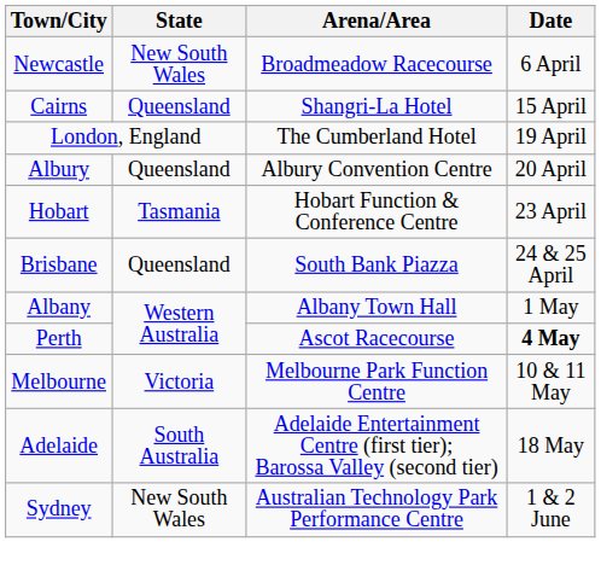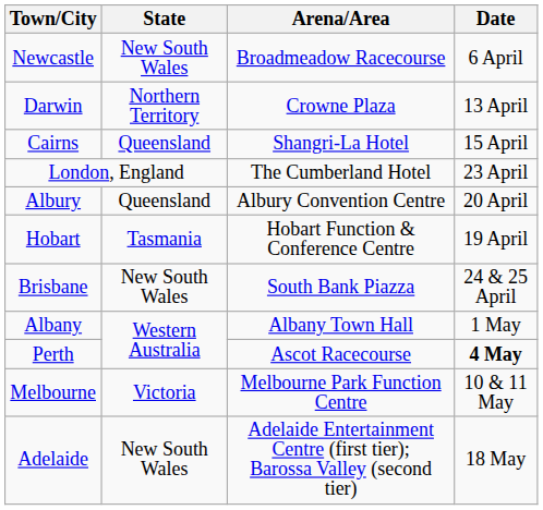 <table class="wikitable plainrowheaders" style="text-align:center; line-height:16px; width:70%;">
 <tr>
 <th>Town/City</th>
 <th>State</th>
 <th>Arena/Area</th>
 <th>Date</th>
 </tr>
 <tr>
 <td><a href='#'>Newcastle</a></td>
 <td><a href='#'>New South Wales</a></td>
 <td><a href='#'>Broadmeadow Racecourse</a></td>
 <td>6 April</td>
 </tr>
 <tr>
+<td><a href='#'>Darwin</a></td>
+<td><a href='#'>Northern Territory</a></td>
+<td><a href='#'>Crowne Plaza</a></td>
+<td>13 April</td>
+</tr>
+<tr>
 <td><a href='#'>Cairns</a></td>
 <td><a href='#'>Queensland</a></td>
 <td><a href='#'>Shangri-La Hotel</a></td>
 <td>15 April</td>
 </tr>
 <tr>
 <td colspan="2"><a href='#'>London</a>, England</td>
 <td>The Cumberland Hotel</td>
-<td>19 April</td>
+<td>23 April</td>
 </tr>
 <tr>
 <td><a href='#'>Albury</a></td>
 <td>Queensland</td>
 <td>Albury Convention Centre</td>
 <td>20 April</td>
 </tr>
 <tr>
 <td><a href='#'>Hobart</a></td>
 <td><a href='#'>Tasmania</a></td>
 <td>Hobart Function & Conference Centre</td>
-<td>23 April</td>
+<td>19 April</td>
 </tr>
 <tr>
 <td><a href='#'>Brisbane</a></td>
-<td>Queensland</td>
+<td>New South Wales</td>
 <td><a href='#'>South Bank Piazza</a></td>
 <td>24 & 25 April</td>
 </tr>
 <tr>
 <td><a href='#'>Albany</a></td>
 <td rowspan="2"><a href='#'>Western Australia</a></td>
 <td><a href='#'>Albany Town Hall</a></td>
 <td>1 May</td>
 </tr>
 <tr>
 <td><a href='#'>Perth</a></td>
 <td><a href='#'>Ascot Racecourse</a></td>
 <td><strong>4 May</strong></td>
 </tr>
 <tr>
 <td><a href='#'>Melbourne</a></td>
 <td><a href='#'>Victoria</a></td>
 <td><a href='#'>Melbourne Park Function Centre</a></td>
 <td>10 & 11 May</td>
 </tr>
 <tr>
 <td><a href='#'>Adelaide</a></td>
-<td><a href='#'>South Australia</a></td>
+<td>New South Wales</td>
 <td><a href='#'>Adelaide Entertainment Centre</a> (first tier);<br><a href='#'>Barossa Valley</a> (second tier)</td>
 <td>18 May</td>
 </tr>
-<tr>
-<td><a href='#'>Sydney</a></td>
-<td>New South Wales</td>
-<td><a href='#'>Australian Technology Park</a> <a href='#'>Performance Centre</a></td>
-<td>1 & 2 June</td>
-</tr>
 </table>
